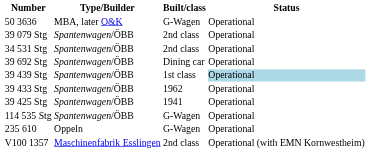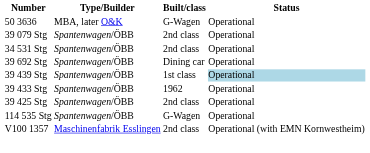 <table>
 <tr>
 <th>Number</th>
 <th>Type/Builder</th>
 <th>Built/class</th>
 <th>Status</th>
 </tr>
 <tr>
 <td>50 3636</td>
 <td>MBA, later <a href='#'>O&K</a></td>
 <td>G-Wagen</td>
 <td>Operational</td>
 </tr>
 <tr>
 <td>39 079 Stg</td>
 <td><em>Spantenwagen</em>/ÖBB</td>
 <td>2nd class</td>
 <td>Operational</td>
 </tr>
 <tr>
 <td>34 531 Stg</td>
 <td><em>Spantenwagen</em>/ÖBB</td>
 <td>2nd class</td>
 <td>Operational</td>
 </tr>
 <tr>
 <td>39 692 Stg</td>
 <td><em>Spantenwagen</em>/ÖBB</td>
 <td>Dining car</td>
 <td>Operational</td>
 </tr>
 <tr>
 <td>39 439 Stg</td>
 <td><em>Spantenwagen</em>/ÖBB</td>
 <td>1st class</td>
 <td style="background: lightblue;">Operational</td>
 </tr>
 <tr>
 <td>39 433 Stg</td>
 <td><em>Spantenwagen</em>/ÖBB</td>
 <td>1962</td>
 <td>Operational</td>
 </tr>
 <tr>
 <td>39 425 Stg</td>
 <td><em>Spantenwagen</em>/ÖBB</td>
-<td>1941</td>
+<td>2nd class</td>
 <td>Operational</td>
 </tr>
 <tr>
 <td>114 535 Stg</td>
 <td><em>Spantenwagen</em>/ÖBB</td>
-<td>G-Wagen</td>
-<td>Operational</td>
-</tr>
-<tr>
-<td>235 610</td>
-<td>Oppeln</td>
 <td>G-Wagen</td>
 <td>Operational</td>
 </tr>
 <tr>
 <td>V100 1357</td>
 <td><a href='#'>Maschinenfabrik Esslingen</a></td>
 <td>2nd class</td>
 <td>Operational (with EMN Kornwestheim)</td>
 </tr>
 <tr>
 </tr>
 </table>
